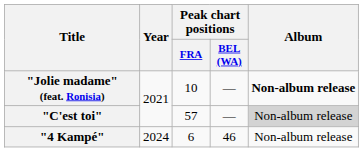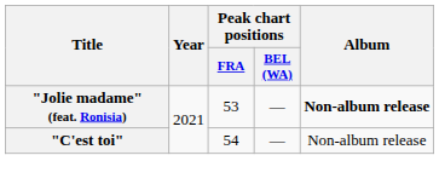 <table class="wikitable plainrowheaders" style="text-align:center;">
 <tr>
 <th scope="col" rowspan="2" style="width:10em;">Title</th>
 <th scope="col" rowspan="2" style="width:2em;">Year</th>
 <th scope="col" colspan="2">Peak chart positions</th>
 <th scope="col" rowspan="2">Album</th>
 </tr>
 <tr>
 <th scope="col" style="width:3em;font-size:85%;"><a href='#'>FRA</a><br></th>
 <th scope="col" style="width:3em;font-size:85%;"><a href='#'>BEL<br>(WA)</a><br></th>
 </tr>
 <tr>
 <th scope="row">"Jolie madame"<br><small>(feat. <a href='#'>Ronisia</a>)</small></th>
 <td rowspan=2>2021</td>
-<td>10</td>
+<td>53</td>
 <td>—</td>
 <td><strong>Non-album release</strong></td>
 </tr>
 <tr>
 <th scope="row">"C'est toi"</th>
-<td>57</td>
+<td>54</td>
 <td>—</td>
-<td style="background: lightgrey;">Non-album release</td>
-</tr>
-<tr>
-<th scope="row">"4 Kampé"</th>
-<td>2024</td>
-<td>6</td>
-<td>46</td>
 <td>Non-album release</td>
 </tr>
 </table>
